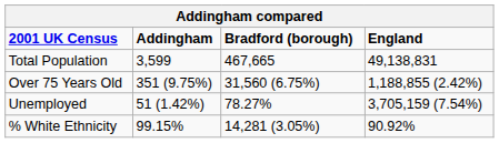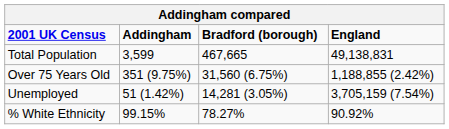 <table class="wikitable" style="float: right; margin-left: 1em; width: 40%; font-size: 90%;" cellspacing="5">
 <tr>
 <th colspan="4"><strong>Addingham compared</strong></th>
 </tr>
 <tr>
 <td><strong><a href='#'>2001 UK Census</a></strong></td>
 <td><strong>Addingham</strong></td>
 <td><strong>Bradford (borough)</strong></td>
 <td><strong>England</strong></td>
 </tr>
 <tr>
 <td>Total Population</td>
 <td>3,599</td>
 <td>467,665</td>
 <td>49,138,831</td>
 </tr>
 <tr>
 <td>Over 75 Years Old</td>
 <td>351 (9.75%)</td>
 <td>31,560 (6.75%)</td>
 <td>1,188,855 (2.42%)</td>
 </tr>
 <tr>
 <td>Unemployed</td>
 <td>51 (1.42%)</td>
-<td>78.27%</td>
+<td>14,281 (3.05%)</td>
 <td>3,705,159 (7.54%)</td>
 </tr>
 <tr>
 <td>% White Ethnicity</td>
 <td>99.15%</td>
-<td>14,281 (3.05%)</td>
+<td>78.27%</td>
 <td>90.92%</td>
 </tr>
 </table>
